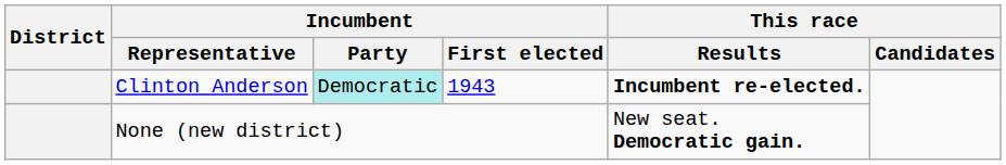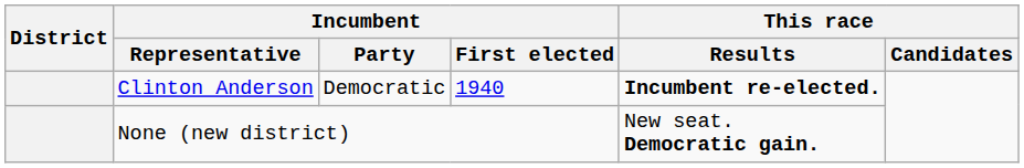 <table class=wikitable>
 <tr>
 <th rowspan=2>District</th>
 <th colspan=3>Incumbent</th>
 <th colspan=2>This race</th>
 </tr>
 <tr>
 <th>Representative</th>
 <th>Party</th>
 <th>First elected</th>
 <th>Results</th>
 <th>Candidates</th>
 </tr>
 <tr>
 <th></th>
 <td><a href='#'>Clinton Anderson</a></td>
-<td style="background: paleturquoise;">Democratic</td>
-<td><a href='#'>1943</a></td>
+<td>Democratic</td>
+<td><a href='#'>1940</a></td>
 <td><strong>Incumbent re-elected.</strong></td>
 <td rowspan=2 nowrap></td>
 </tr>
 <tr>
 <th></th>
 <td colspan=3>None (new district)</td>
 <td>New seat.<br><strong>Democratic gain.</strong></td>
 </tr>
 </table>
